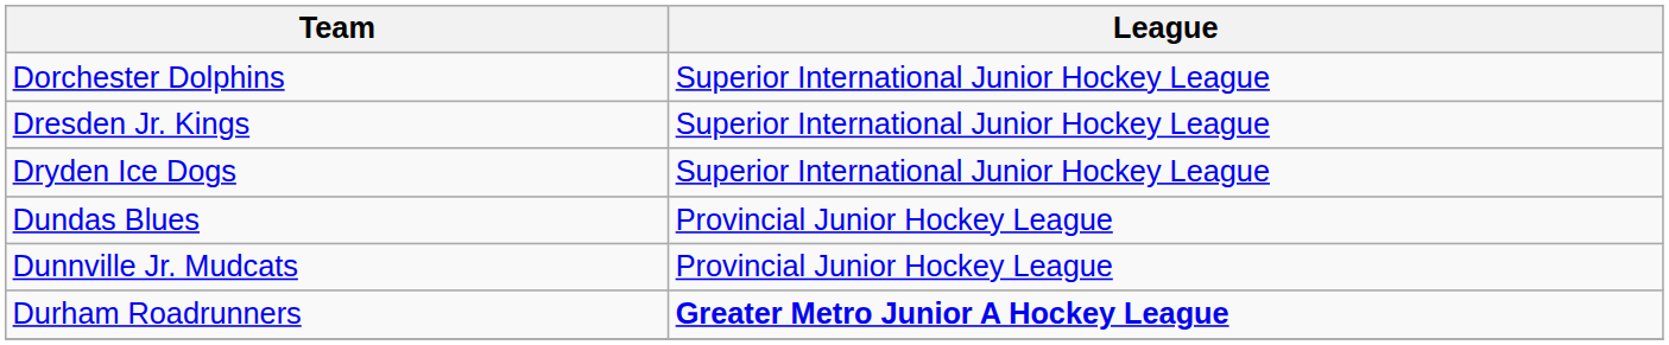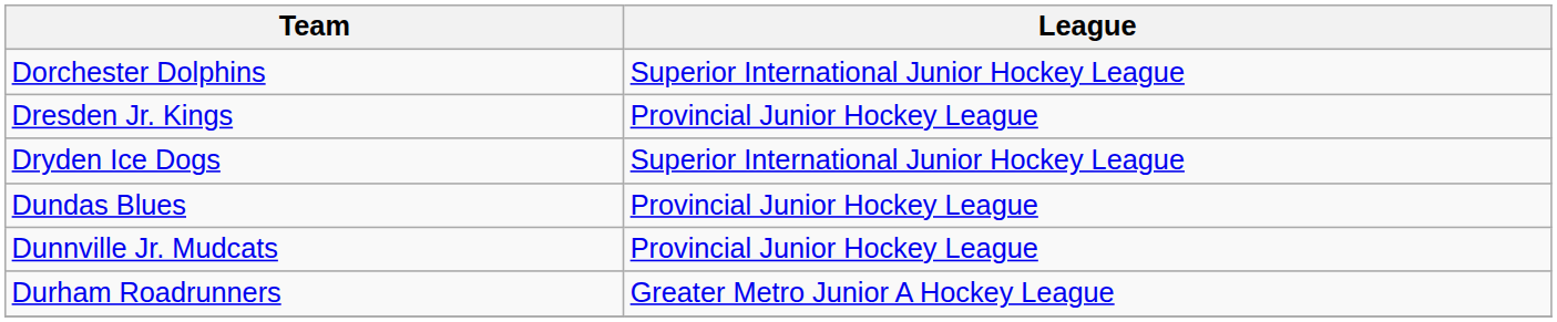 <table class="wikitable sortable" width=100%>
 <tr>
 <th width=40%>Team</th>
 <th width=60%>League</th>
 </tr>
 <tr>
 <td><a href='#'>Dorchester Dolphins</a></td>
 <td><a href='#'>Superior International Junior Hockey League</a></td>
 </tr>
 <tr>
 <td><a href='#'>Dresden Jr. Kings</a></td>
-<td><a href='#'>Superior International Junior Hockey League</a></td>
+<td><a href='#'>Provincial Junior Hockey League</a></td>
 </tr>
 <tr>
 <td><a href='#'>Dryden Ice Dogs</a></td>
 <td><a href='#'>Superior International Junior Hockey League</a></td>
 </tr>
 <tr>
 <td><a href='#'>Dundas Blues</a></td>
 <td><a href='#'>Provincial Junior Hockey League</a></td>
 </tr>
 <tr>
 <td><a href='#'>Dunnville Jr. Mudcats</a></td>
 <td><a href='#'>Provincial Junior Hockey League</a></td>
 </tr>
 <tr>
 <td><a href='#'>Durham Roadrunners</a></td>
-<td><strong><a href='#'>Greater Metro Junior A Hockey League</a></strong></td>
+<td><a href='#'>Greater Metro Junior A Hockey League</a></td>
 </tr>
 <tr>
 </tr>
 </table>
